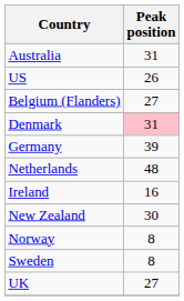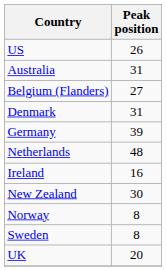 <table class="wikitable sortable">
 <tr>
 <th>Country</th>
 <th>Peak<br>position</th>
 </tr>
 <tr>
+<td><a href='#'>US</a></td>
+<td align="center">26</td>
+</tr>
+<tr>
 <td><a href='#'>Australia</a></td>
 <td align="center">31</td>
-</tr>
-<tr>
-<td><a href='#'>US</a></td>
-<td align="center">26</td>
 </tr>
 <tr>
 <td><a href='#'>Belgium (Flanders)</a></td>
 <td align="center">27</td>
 </tr>
 <tr>
 <td><a href='#'>Denmark</a></td>
-<td align="center" style="background: pink;">31</td>
+<td align="center">31</td>
 </tr>
 <tr>
 <td><a href='#'>Germany</a></td>
 <td align="center">39</td>
 </tr>
 <tr>
 <td><a href='#'>Netherlands</a></td>
 <td align="center">48</td>
 </tr>
 <tr>
 <td><a href='#'>Ireland</a></td>
 <td align="center">16</td>
 </tr>
 <tr>
 <td><a href='#'>New Zealand</a></td>
 <td align="center">30</td>
 </tr>
 <tr>
 <td><a href='#'>Norway</a></td>
 <td align="center">8</td>
 </tr>
 <tr>
 <td><a href='#'>Sweden</a></td>
 <td align="center">8</td>
 </tr>
 <tr>
 <td><a href='#'>UK</a></td>
-<td align="center">27</td>
+<td align="center">20</td>
 </tr>
 <tr>
 </tr>
 </table>
